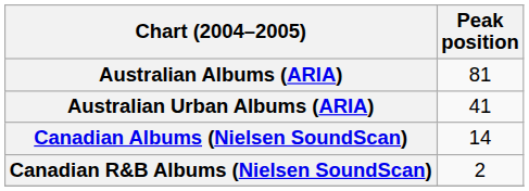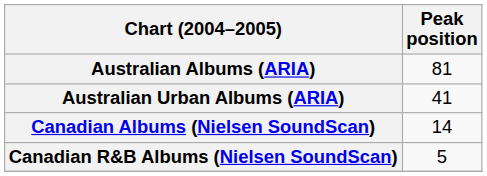 <table class="wikitable sortable plainrowheaders" style="text-align:center">
 <tr>
 <th scope="col">Chart (2004–2005)</th>
 <th scope="col">Peak<br> position</th>
 </tr>
 <tr>
 <th scope="row">Australian Albums (<a href='#'>ARIA</a>)</th>
 <td>81</td>
 </tr>
 <tr>
 <th scope="row">Australian Urban Albums (<a href='#'>ARIA</a>)</th>
 <td>41</td>
 </tr>
 <tr>
 <th scope="row"><a href='#'>Canadian Albums</a> (<a href='#'>Nielsen SoundScan</a>)</th>
 <td>14</td>
 </tr>
 <tr>
 <th scope="row">Canadian R&B Albums (<a href='#'>Nielsen SoundScan</a>)</th>
-<td>2</td>
+<td>5</td>
 </tr>
 <tr>
 </tr>
 <tr>
 </tr>
 <tr>
 </tr>
 <tr>
 </tr>
 <tr>
 </tr>
 <tr>
 </tr>
 <tr>
 </tr>
 <tr>
 </tr>
 <tr>
 </tr>
 </table>
